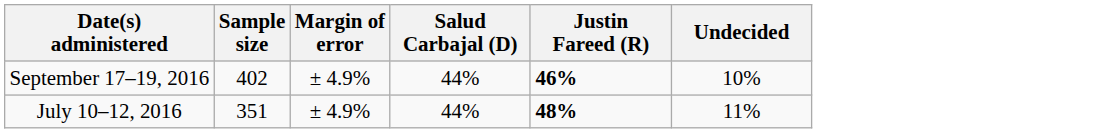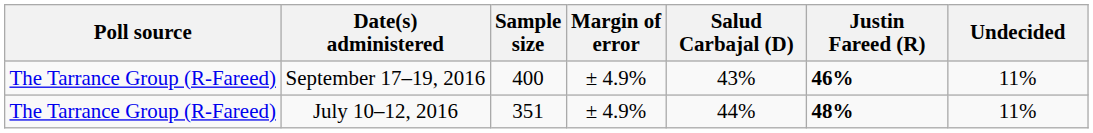 <table class="wikitable">
 <tr>
+<th>Poll source</th>
 <th>Date(s)<br>administered</th>
 <th>Sample<br>size</th>
 <th>Margin of<br>error</th>
 <th style="width:100px;">Salud<br>Carbajal (D)</th>
 <th style="width:100px;">Justin<br>Fareed (R)</th>
 <th style="width:100px;">Undecided</th>
 </tr>
 <tr>
+<td><a href='#'>The Tarrance Group (R-Fareed)</a></td>
 <td align=center>September 17–19, 2016</td>
-<td align=center>402</td>
+<td align=center>400</td>
 <td align=center>± 4.9%</td>
-<td align=center>44%</td>
+<td align=center>43%</td>
 <td><strong>46%</strong></td>
-<td align=center>10%</td>
+<td align=center>11%</td>
 </tr>
 <tr>
+<td><a href='#'>The Tarrance Group (R-Fareed)</a></td>
 <td align=center>July 10–12, 2016</td>
 <td align=center>351</td>
 <td align=center>± 4.9%</td>
 <td align=center>44%</td>
 <td><strong>48%</strong></td>
 <td align=center>11%</td>
 </tr>
 </table>
